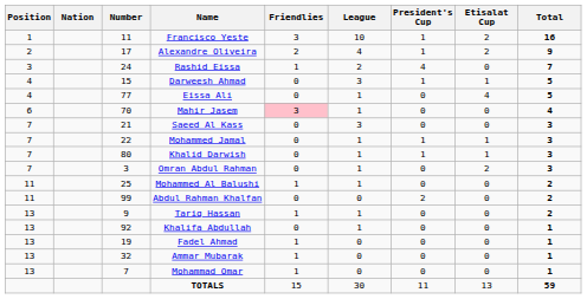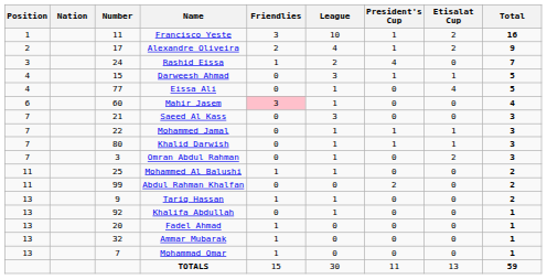 <table class="wikitable" style="font-size: 95%; text-align: center;">
 <tr>
 <th width=60>Position</th>
 <th width=60>Nation</th>
 <th width=60>Number</th>
 <th width=150>Name</th>
 <th width=80>Friendlies</th>
 <th width=80>League</th>
 <th width=80>President's Cup</th>
 <th width=80>Etisalat Cup</th>
 <th width=80>Total</th>
 </tr>
 <tr>
 <td>1</td>
 <td></td>
 <td>11</td>
 <td><a href='#'>Francisco Yeste</a></td>
 <td>3</td>
 <td>10</td>
 <td>1</td>
 <td>2</td>
 <td><strong>16</strong></td>
 </tr>
 <tr>
 <td>2</td>
 <td></td>
 <td>17</td>
 <td><a href='#'>Alexandre Oliveira</a></td>
 <td>2</td>
 <td>4</td>
 <td>1</td>
 <td>2</td>
 <td><strong>9</strong></td>
 </tr>
 <tr>
 <td>3</td>
 <td></td>
 <td>24</td>
 <td><a href='#'>Rashid Eissa</a></td>
 <td>1</td>
 <td>2</td>
 <td>4</td>
 <td>0</td>
 <td><strong>7</strong></td>
 </tr>
 <tr>
 <td>4</td>
 <td></td>
 <td>15</td>
 <td><a href='#'>Darweesh Ahmad</a></td>
 <td>0</td>
 <td>3</td>
 <td>1</td>
 <td>1</td>
 <td><strong>5</strong></td>
 </tr>
 <tr>
 <td>4</td>
 <td></td>
 <td>77</td>
 <td><a href='#'>Eissa Ali</a></td>
 <td>0</td>
 <td>1</td>
 <td>0</td>
 <td>4</td>
 <td><strong>5</strong></td>
 </tr>
 <tr>
 <td>6</td>
 <td></td>
-<td>70</td>
+<td>60</td>
 <td><a href='#'>Mahir Jasem</a></td>
 <td style="background: pink;">3</td>
 <td>1</td>
 <td>0</td>
 <td>0</td>
 <td><strong>4</strong></td>
 </tr>
 <tr>
 <td>7</td>
 <td></td>
 <td>21</td>
 <td><a href='#'>Saeed Al Kass</a></td>
 <td>0</td>
 <td>3</td>
 <td>0</td>
 <td>0</td>
 <td><strong>3</strong></td>
 </tr>
 <tr>
 <td>7</td>
 <td></td>
 <td>22</td>
 <td><a href='#'>Mohammed Jamal</a></td>
 <td>0</td>
 <td>1</td>
 <td>1</td>
 <td>1</td>
 <td><strong>3</strong></td>
 </tr>
 <tr>
 <td>7</td>
 <td></td>
 <td>80</td>
 <td><a href='#'>Khalid Darwish</a></td>
 <td>0</td>
 <td>1</td>
 <td>1</td>
 <td>1</td>
 <td><strong>3</strong></td>
 </tr>
 <tr>
 <td>7</td>
 <td></td>
 <td>3</td>
 <td><a href='#'>Omran Abdul Rahman</a></td>
 <td>0</td>
 <td>1</td>
 <td>0</td>
 <td>2</td>
 <td><strong>3</strong></td>
 </tr>
 <tr>
 <td>11</td>
 <td></td>
 <td>25</td>
 <td><a href='#'>Mohammed Al Balushi</a></td>
 <td>1</td>
 <td>1</td>
 <td>0</td>
 <td>0</td>
 <td><strong>2</strong></td>
 </tr>
 <tr>
 <td>11</td>
 <td></td>
 <td>99</td>
 <td><a href='#'>Abdul Rahman Khalfan</a></td>
 <td>0</td>
 <td>0</td>
 <td>2</td>
 <td>0</td>
 <td><strong>2</strong></td>
 </tr>
 <tr>
 <td>13</td>
 <td></td>
 <td>9</td>
 <td><a href='#'>Tariq Hassan</a></td>
 <td>1</td>
 <td>1</td>
 <td>0</td>
 <td>0</td>
 <td><strong>2</strong></td>
 </tr>
 <tr>
 <td>13</td>
 <td></td>
 <td>92</td>
 <td><a href='#'>Khalifa Abdullah</a></td>
 <td>0</td>
 <td>1</td>
 <td>0</td>
 <td>0</td>
 <td><strong>1</strong></td>
 </tr>
 <tr>
 <td>13</td>
 <td></td>
-<td>19</td>
+<td>20</td>
 <td><a href='#'>Fadel Ahmad</a></td>
 <td>1</td>
 <td>0</td>
 <td>0</td>
 <td>0</td>
 <td><strong>1</strong></td>
 </tr>
 <tr>
 <td>13</td>
 <td></td>
 <td>32</td>
 <td><a href='#'>Ammar Mubarak</a></td>
 <td>1</td>
 <td>0</td>
 <td>0</td>
 <td>0</td>
 <td><strong>1</strong></td>
 </tr>
 <tr>
 <td>13</td>
 <td></td>
 <td>7</td>
 <td><a href='#'>Mohammad Omar</a></td>
 <td>1</td>
 <td>0</td>
 <td>0</td>
 <td>0</td>
 <td><strong>1</strong></td>
 </tr>
 <tr>
 <td></td>
 <td></td>
 <td></td>
 <td><strong>TOTALS</strong></td>
 <td>15</td>
 <td>30</td>
 <td>11</td>
 <td>13</td>
 <td><strong>59</strong></td>
 </tr>
 </table>
